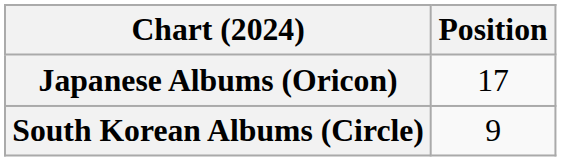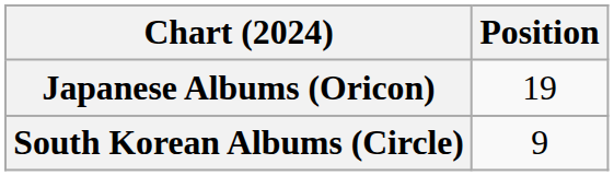 <table class="wikitable plainrowheaders sortable" style="text-align:center">
 <tr>
 <th scope="col">Chart (2024)</th>
 <th scope="col">Position</th>
 </tr>
 <tr>
 <th scope="row">Japanese Albums (Oricon)</th>
-<td>17</td>
+<td>19</td>
 </tr>
 <tr>
 <th scope="row">South Korean Albums (Circle)</th>
 <td>9</td>
 </tr>
 </table>
